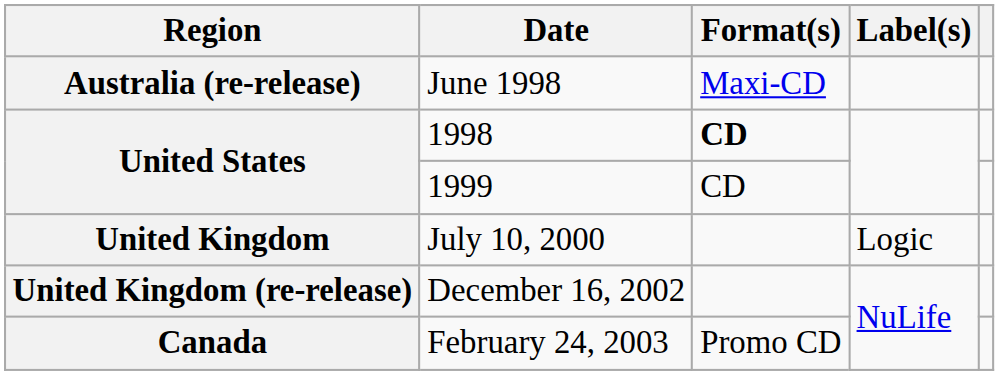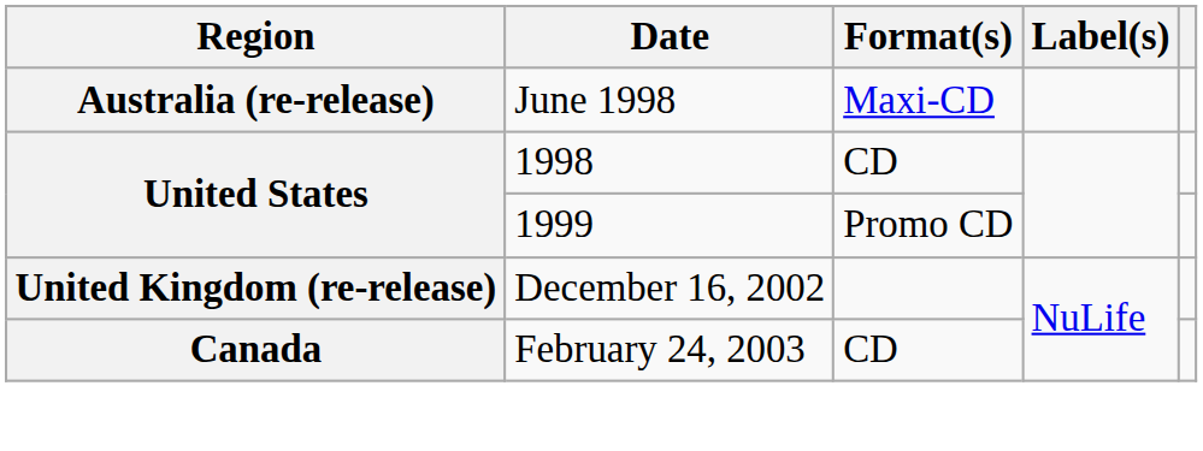 <table class="wikitable plainrowheaders">
 <tr>
 <th scope="col">Region</th>
 <th scope="col">Date</th>
 <th scope="col">Format(s)</th>
 <th scope="col">Label(s)</th>
 <th scope="col"></th>
 </tr>
 <tr>
 <th scope="row">Australia (re-release)</th>
 <td>June 1998</td>
 <td><a href='#'>Maxi-CD</a></td>
 <td></td>
 <td></td>
 </tr>
 <tr>
 <th scope="row" rowspan="2">United States</th>
 <td>1998</td>
-<td><strong>CD</strong></td>
+<td>CD</td>
 <td rowspan="2"></td>
 <td></td>
 </tr>
 <tr>
 <td>1999</td>
-<td>CD</td>
-<td></td>
-</tr>
-<tr>
-<th scope="row">United Kingdom</th>
-<td>July 10, 2000</td>
-<td></td>
-<td>Logic</td>
+<td>Promo CD</td>
 <td></td>
 </tr>
 <tr>
 <th scope="row">United Kingdom (re-release)</th>
 <td>December 16, 2002</td>
 <td></td>
 <td rowspan="2"><a href='#'>NuLife</a></td>
 <td></td>
 </tr>
 <tr>
 <th scope="row">Canada</th>
 <td>February 24, 2003</td>
-<td>Promo CD</td>
+<td>CD</td>
 <td></td>
 </tr>
 </table>
